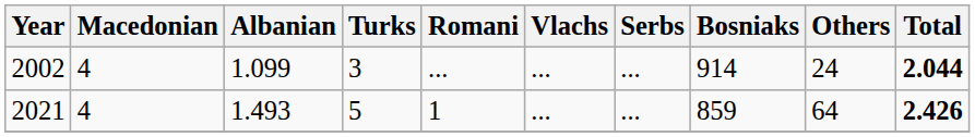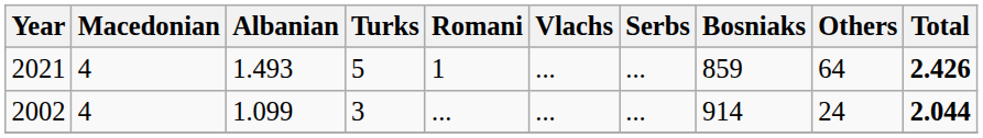 <table class="wikitable">
 <tr>
 <th>Year</th>
 <th>Macedonian</th>
 <th>Albanian</th>
 <th>Turks</th>
 <th>Romani</th>
 <th>Vlachs</th>
 <th>Serbs</th>
 <th>Bosniaks</th>
 <th><abbr>Others</abbr></th>
 <th>Total</th>
 </tr>
 <tr>
+<td>2021</td>
+<td>4</td>
+<td>1.493</td>
+<td>5</td>
+<td>1</td>
+<td>...</td>
+<td>...</td>
+<td>859</td>
+<td>64</td>
+<td><strong>2.426</strong></td>
+</tr>
+<tr>
 <td>2002</td>
 <td>4</td>
 <td>1.099</td>
 <td>3</td>
 <td>...</td>
 <td>...</td>
 <td>...</td>
 <td>914</td>
 <td>24</td>
 <td><strong>2.044</strong></td>
 </tr>
 <tr>
-<td>2021</td>
-<td>4</td>
-<td>1.493</td>
-<td>5</td>
-<td>1</td>
-<td>...</td>
-<td>...</td>
-<td>859</td>
-<td>64</td>
-<td><strong>2.426</strong></td>
-</tr>
-<tr>
 </tr>
 </table>
